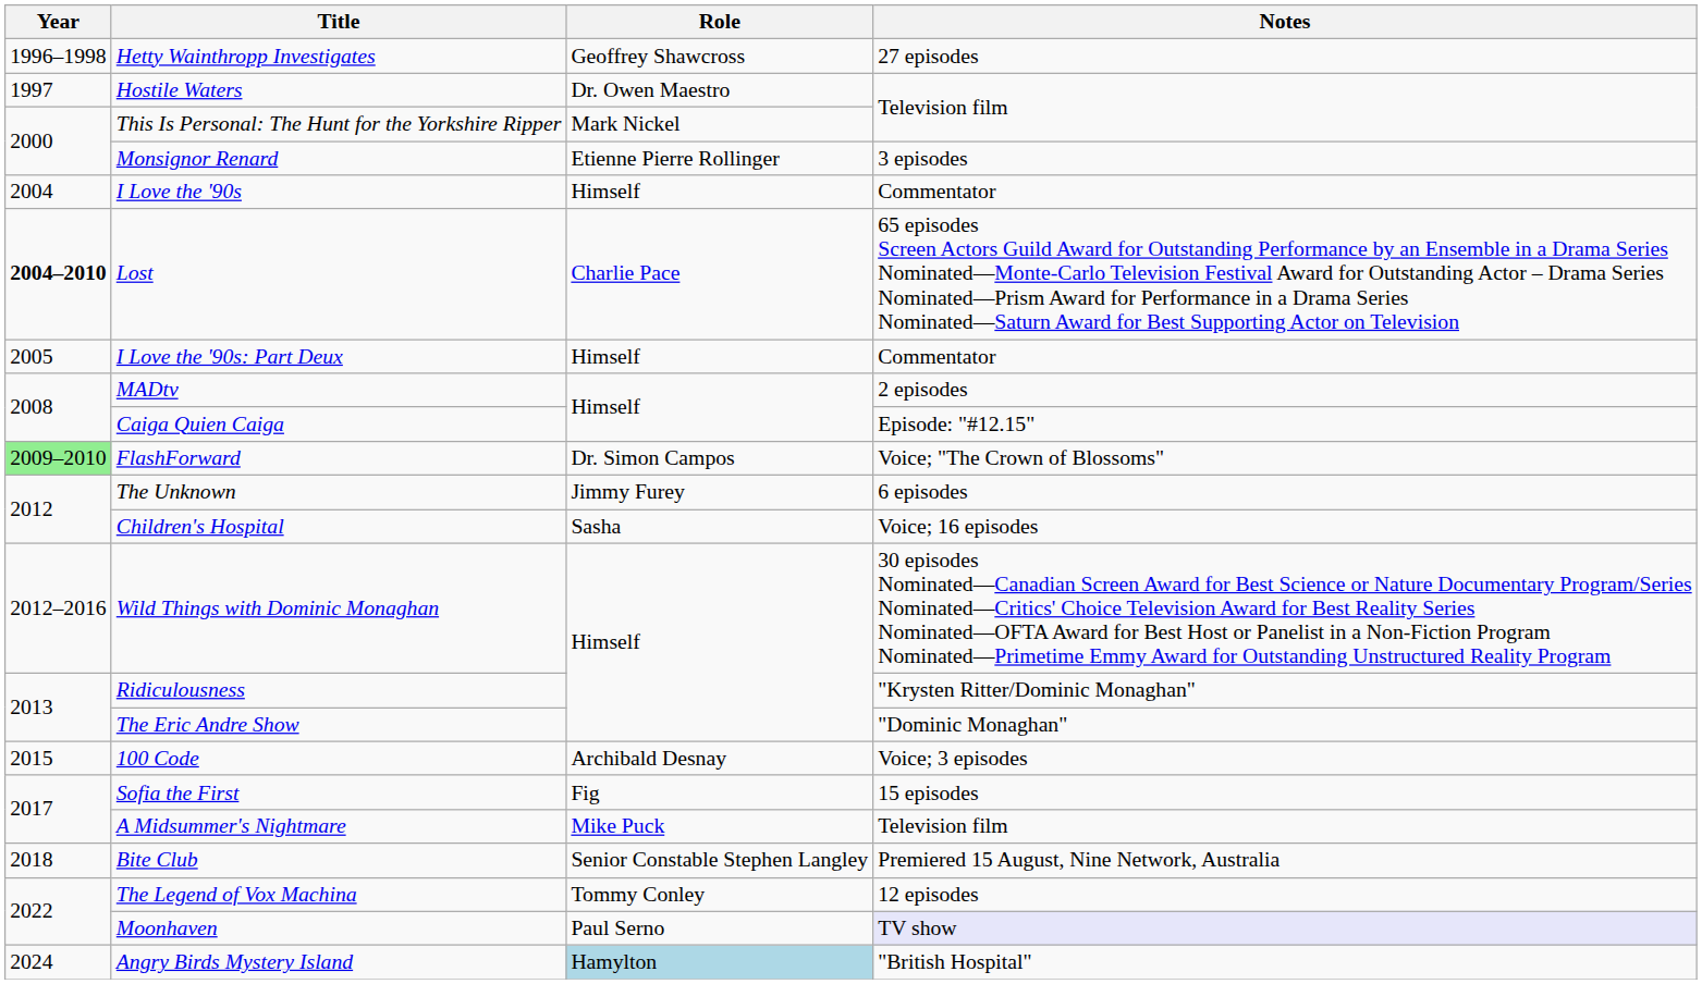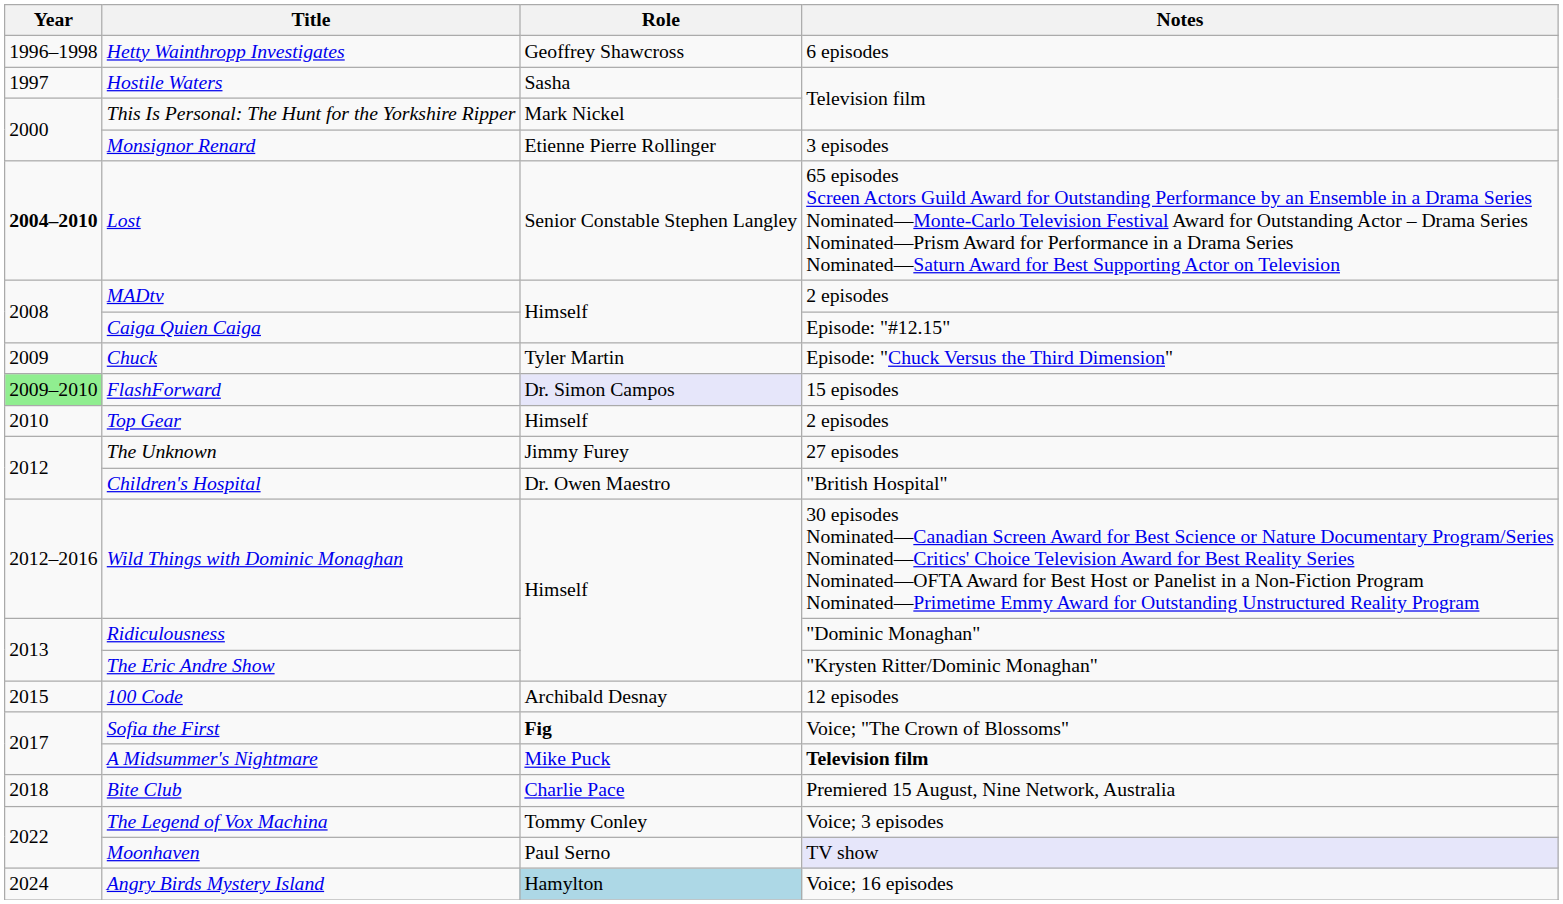 <table class="wikitable sortable">
 <tr>
 <th>Year</th>
 <th>Title</th>
 <th>Role</th>
 <th class="unsortable">Notes</th>
 </tr>
 <tr>
 <td>1996–1998</td>
 <td><em><a href='#'>Hetty Wainthropp Investigates</a></em></td>
 <td>Geoffrey Shawcross</td>
-<td>27 episodes</td>
+<td>6 episodes</td>
 </tr>
 <tr>
 <td>1997</td>
 <td><em><a href='#'>Hostile Waters</a></em></td>
-<td>Dr. Owen Maestro</td>
+<td>Sasha</td>
 <td rowspan=2>Television film</td>
 </tr>
 <tr>
 <td rowspan=2>2000</td>
 <td><em>This Is Personal: The Hunt for the Yorkshire Ripper</em></td>
 <td>Mark Nickel</td>
 </tr>
 <tr>
 <td><em><a href='#'>Monsignor Renard</a></em></td>
 <td>Etienne Pierre Rollinger</td>
 <td>3 episodes</td>
 </tr>
 <tr>
-<td>2004</td>
-<td><em><a href='#'>I Love the '90s</a></em></td>
-<td>Himself</td>
-<td>Commentator</td>
-</tr>
-<tr>
 <td><strong>2004–2010</strong></td>
 <td><em><a href='#'>Lost</a></em></td>
-<td><a href='#'>Charlie Pace</a></td>
+<td>Senior Constable Stephen Langley</td>
 <td>65 episodes<br><a href='#'>Screen Actors Guild Award for Outstanding Performance by an Ensemble in a Drama Series</a><br>Nominated—<a href='#'>Monte-Carlo Television Festival</a> Award for Outstanding Actor – Drama Series<br>Nominated—Prism Award for Performance in a Drama Series<br>Nominated—<a href='#'>Saturn Award for Best Supporting Actor on Television</a></td>
-</tr>
-<tr>
-<td>2005</td>
-<td><em><a href='#'>I Love the '90s: Part Deux</a></em></td>
-<td>Himself</td>
-<td>Commentator</td>
 </tr>
 <tr>
 <td rowspan=2>2008</td>
 <td><em><a href='#'>MADtv</a></em></td>
 <td rowspan=2>Himself</td>
 <td>2 episodes</td>
 </tr>
 <tr>
 <td><em><a href='#'>Caiga Quien Caiga</a></em></td>
 <td>Episode: "#12.15"</td>
 </tr>
 <tr>
+<td>2009</td>
+<td><em><a href='#'>Chuck</a></em></td>
+<td>Tyler Martin</td>
+<td>Episode: "<a href='#'>Chuck Versus the Third Dimension</a>"</td>
+</tr>
+<tr>
 <td style="background: lightgreen;">2009–2010</td>
 <td><em><a href='#'>FlashForward</a></em></td>
-<td>Dr. Simon Campos</td>
-<td>Voice; "The Crown of Blossoms"</td>
+<td style="background: lavender;">Dr. Simon Campos</td>
+<td>15 episodes</td>
+</tr>
+<tr>
+<td>2010</td>
+<td><em><a href='#'>Top Gear</a></em></td>
+<td>Himself</td>
+<td>2 episodes</td>
 </tr>
 <tr>
 <td rowspan="2">2012</td>
 <td><em>The Unknown</em></td>
 <td>Jimmy Furey</td>
-<td>6 episodes</td>
+<td>27 episodes</td>
 </tr>
 <tr>
 <td><em><a href='#'>Children's Hospital</a></em></td>
-<td>Sasha</td>
-<td>Voice; 16 episodes</td>
+<td>Dr. Owen Maestro</td>
+<td>"British Hospital"</td>
 </tr>
 <tr>
 <td>2012–2016</td>
 <td><em><a href='#'>Wild Things with Dominic Monaghan</a></em></td>
 <td rowspan=3>Himself</td>
 <td>30 episodes<br>Nominated—<a href='#'>Canadian Screen Award for Best Science or Nature Documentary Program/Series</a><br>Nominated—<a href='#'>Critics' Choice Television Award for Best Reality Series</a><br>Nominated—OFTA Award for Best Host or Panelist in a Non-Fiction Program<br>Nominated—<a href='#'>Primetime Emmy Award for Outstanding Unstructured Reality Program</a></td>
 </tr>
 <tr>
 <td rowspan="2">2013</td>
 <td><em><a href='#'>Ridiculousness</a></em></td>
-<td>"Krysten Ritter/Dominic Monaghan"</td>
+<td>"Dominic Monaghan"</td>
 </tr>
 <tr>
 <td><em><a href='#'>The Eric Andre Show</a></em></td>
-<td>"Dominic Monaghan"</td>
+<td>"Krysten Ritter/Dominic Monaghan"</td>
 </tr>
 <tr>
 <td>2015</td>
 <td><em><a href='#'>100 Code</a></em></td>
 <td>Archibald Desnay</td>
-<td>Voice; 3 episodes</td>
+<td>12 episodes</td>
 </tr>
 <tr>
 <td rowspan="2">2017</td>
 <td><em><a href='#'>Sofia the First</a></em></td>
-<td>Fig</td>
-<td>15 episodes</td>
+<td><strong>Fig</strong></td>
+<td>Voice; "The Crown of Blossoms"</td>
 </tr>
 <tr>
 <td><em><a href='#'>A Midsummer's Nightmare</a></em></td>
 <td><a href='#'>Mike Puck</a></td>
-<td>Television film</td>
+<td><strong>Television film</strong></td>
 </tr>
 <tr>
 <td>2018</td>
 <td><em><a href='#'>Bite Club</a></em></td>
-<td>Senior Constable Stephen Langley</td>
+<td><a href='#'>Charlie Pace</a></td>
 <td>Premiered 15 August, Nine Network, Australia</td>
 </tr>
 <tr>
 <td rowspan="2">2022</td>
 <td><em><a href='#'>The Legend of Vox Machina</a></em></td>
 <td>Tommy Conley</td>
-<td>12 episodes</td>
+<td>Voice; 3 episodes</td>
 </tr>
 <tr>
 <td><em><a href='#'>Moonhaven</a></em></td>
 <td>Paul Serno</td>
 <td style="background: lavender;">TV show</td>
 </tr>
 <tr>
 <td>2024</td>
 <td><em><a href='#'>Angry Birds Mystery Island</a></em></td>
 <td style="background: lightblue;">Hamylton</td>
-<td>"British Hospital"</td>
+<td>Voice; 16 episodes</td>
 </tr>
 </table>
